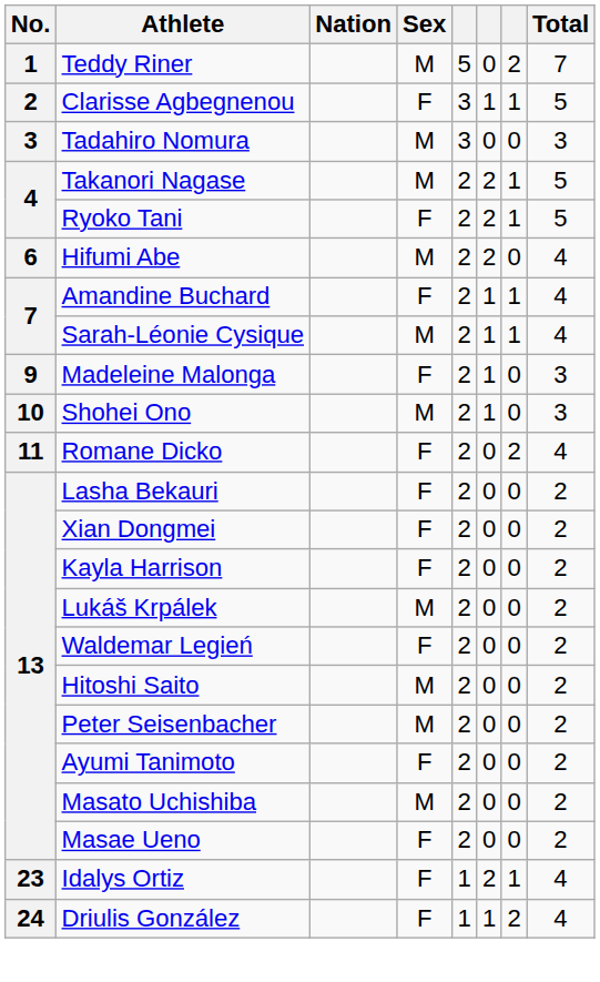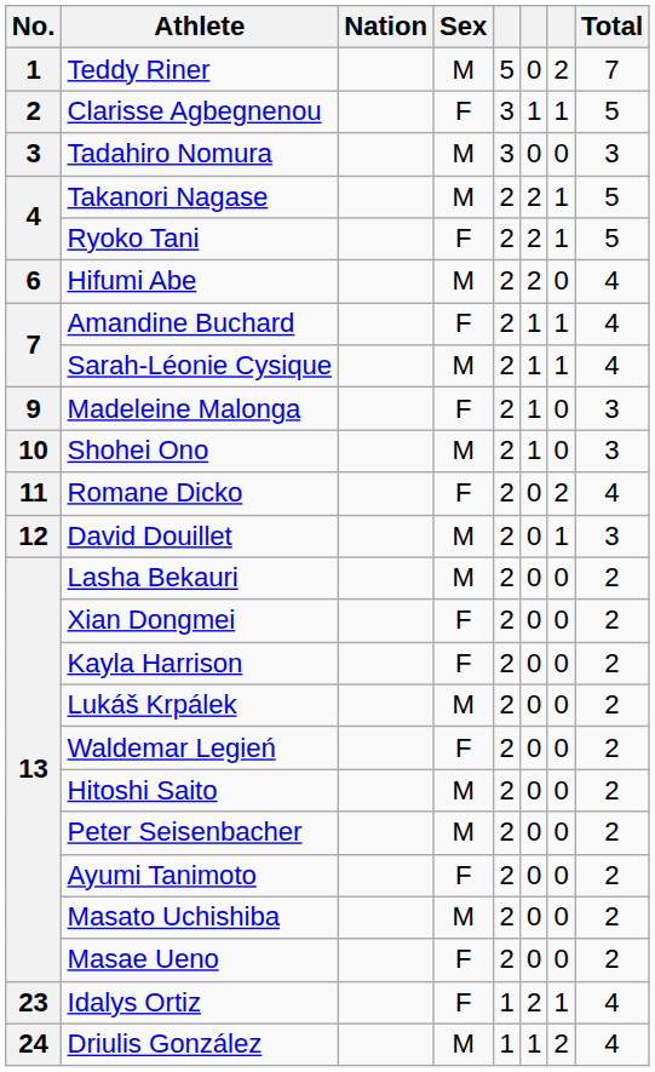 <table class="wikitable sortable" style="text-align:center;">
 <tr>
 <th>No.</th>
 <th>Athlete</th>
 <th>Nation</th>
 <th>Sex</th>
 <th></th>
 <th></th>
 <th></th>
 <th>Total</th>
 </tr>
 <tr>
 <th>1</th>
 <td align=left><a href='#'>Teddy Riner</a></td>
 <td align=left></td>
 <td>M</td>
 <td>5</td>
 <td>0</td>
 <td>2</td>
 <td>7</td>
 </tr>
 <tr>
 <th>2</th>
 <td align=left><a href='#'>Clarisse Agbegnenou</a></td>
 <td align=left></td>
 <td>F</td>
 <td>3</td>
 <td>1</td>
 <td>1</td>
 <td>5</td>
 </tr>
 <tr>
 <th>3</th>
 <td align=left><a href='#'>Tadahiro Nomura</a></td>
 <td align=left></td>
 <td>M</td>
 <td>3</td>
 <td>0</td>
 <td>0</td>
 <td>3</td>
 </tr>
 <tr>
 <th rowspan=2>4</th>
 <td align=left><a href='#'>Takanori Nagase</a></td>
 <td align=left></td>
 <td>M</td>
 <td>2</td>
 <td>2</td>
 <td>1</td>
 <td>5</td>
 </tr>
 <tr>
 <td align=left><a href='#'>Ryoko Tani</a></td>
 <td align=left></td>
 <td>F</td>
 <td>2</td>
 <td>2</td>
 <td>1</td>
 <td>5</td>
 </tr>
 <tr>
 <th>6</th>
 <td align=left><a href='#'>Hifumi Abe</a></td>
 <td align=left></td>
 <td>M</td>
 <td>2</td>
 <td>2</td>
 <td>0</td>
 <td>4</td>
 </tr>
 <tr>
 <th rowspan=2>7</th>
 <td align=left><a href='#'>Amandine Buchard</a></td>
 <td align=left></td>
 <td>F</td>
 <td>2</td>
 <td>1</td>
 <td>1</td>
 <td>4</td>
 </tr>
 <tr>
 <td align=left><a href='#'>Sarah-Léonie Cysique</a></td>
 <td align=left></td>
 <td>M</td>
 <td>2</td>
 <td>1</td>
 <td>1</td>
 <td>4</td>
 </tr>
 <tr>
 <th>9</th>
 <td align=left><a href='#'>Madeleine Malonga</a></td>
 <td align=left></td>
 <td>F</td>
 <td>2</td>
 <td>1</td>
 <td>0</td>
 <td>3</td>
 </tr>
 <tr>
 <th>10</th>
 <td align=left><a href='#'>Shohei Ono</a></td>
 <td align=left></td>
 <td>M</td>
 <td>2</td>
 <td>1</td>
 <td>0</td>
 <td>3</td>
 </tr>
 <tr>
 <th>11</th>
 <td align=left><a href='#'>Romane Dicko</a></td>
 <td align=left></td>
 <td>F</td>
 <td>2</td>
 <td>0</td>
 <td>2</td>
 <td>4</td>
 </tr>
 <tr>
+<th>12</th>
+<td align=left><a href='#'>David Douillet</a></td>
+<td align=left></td>
+<td>M</td>
+<td>2</td>
+<td>0</td>
+<td>1</td>
+<td>3</td>
+</tr>
+<tr>
 <th rowspan="10">13</th>
 <td align=left><a href='#'>Lasha Bekauri</a></td>
 <td align=left></td>
-<td>F</td>
+<td>M</td>
 <td>2</td>
 <td>0</td>
 <td>0</td>
 <td>2</td>
 </tr>
 <tr>
 <td align=left><a href='#'>Xian Dongmei</a></td>
 <td align=left></td>
 <td>F</td>
 <td>2</td>
 <td>0</td>
 <td>0</td>
 <td>2</td>
 </tr>
 <tr>
 <td align=left><a href='#'>Kayla Harrison</a></td>
 <td align=left></td>
 <td>F</td>
 <td>2</td>
 <td>0</td>
 <td>0</td>
 <td>2</td>
 </tr>
 <tr>
 <td align=left><a href='#'>Lukáš Krpálek</a></td>
 <td align=left></td>
 <td>M</td>
 <td>2</td>
 <td>0</td>
 <td>0</td>
 <td>2</td>
 </tr>
 <tr>
 <td align=left><a href='#'>Waldemar Legień</a></td>
 <td align=left></td>
 <td>F</td>
 <td>2</td>
 <td>0</td>
 <td>0</td>
 <td>2</td>
 </tr>
 <tr>
 <td align=left><a href='#'>Hitoshi Saito</a></td>
 <td align=left></td>
 <td>M</td>
 <td>2</td>
 <td>0</td>
 <td>0</td>
 <td>2</td>
 </tr>
 <tr>
 <td align=left><a href='#'>Peter Seisenbacher</a></td>
 <td align=left></td>
 <td>M</td>
 <td>2</td>
 <td>0</td>
 <td>0</td>
 <td>2</td>
 </tr>
 <tr>
 <td align=left><a href='#'>Ayumi Tanimoto</a></td>
 <td align=left></td>
 <td>F</td>
 <td>2</td>
 <td>0</td>
 <td>0</td>
 <td>2</td>
 </tr>
 <tr>
 <td align=left><a href='#'>Masato Uchishiba</a></td>
 <td align=left></td>
 <td>M</td>
 <td>2</td>
 <td>0</td>
 <td>0</td>
 <td>2</td>
 </tr>
 <tr>
 <td align=left><a href='#'>Masae Ueno</a></td>
 <td align=left></td>
 <td>F</td>
 <td>2</td>
 <td>0</td>
 <td>0</td>
 <td>2</td>
 </tr>
 <tr>
 <th>23</th>
 <td align=left><a href='#'>Idalys Ortiz</a></td>
 <td align=left></td>
 <td>F</td>
 <td>1</td>
 <td>2</td>
 <td>1</td>
 <td>4</td>
 </tr>
 <tr>
 <th>24</th>
 <td align=left><a href='#'>Driulis González</a></td>
 <td align=left></td>
-<td>F</td>
+<td>M</td>
 <td>1</td>
 <td>1</td>
 <td>2</td>
 <td>4</td>
 </tr>
 </table>
